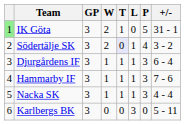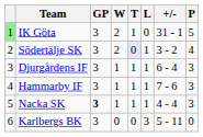 <table class="wikitable">
 <tr>
 <th></th>
 <th>Team</th>
 <th>GP</th>
 <th>W</th>
 <th>T</th>
 <th>L</th>
+<th>+/-</th>
 <th>P</th>
-<th>+/-</th>
 </tr>
 <tr>
 <td style="background: lightgreen;">1</td>
 <td><a href='#'>IK Göta</a></td>
 <td>3</td>
 <td>2</td>
 <td>1</td>
 <td>0</td>
+<td>31 - 1</td>
 <td>5</td>
-<td>31 - 1</td>
 </tr>
 <tr>
 <td>2</td>
 <td><a href='#'>Södertälje SK</a></td>
 <td>3</td>
 <td>2</td>
 <td style="background: lavender;">0</td>
 <td>1</td>
+<td>3 - 2</td>
 <td>4</td>
-<td>3 - 2</td>
 </tr>
 <tr>
 <td>3</td>
 <td><a href='#'>Djurgårdens IF</a></td>
 <td>3</td>
 <td>1</td>
 <td>1</td>
 <td>1</td>
+<td>6 - 4</td>
 <td>3</td>
-<td>6 - 4</td>
 </tr>
 <tr>
 <td>4</td>
 <td><a href='#'>Hammarby IF</a></td>
 <td>3</td>
 <td>1</td>
 <td>1</td>
 <td>1</td>
+<td>7 - 6</td>
 <td>3</td>
-<td>7 - 6</td>
 </tr>
 <tr>
 <td>5</td>
 <td><a href='#'>Nacka SK</a></td>
-<td>3</td>
+<td><strong>3</strong></td>
 <td>1</td>
 <td>1</td>
 <td>1</td>
+<td>4 - 4</td>
 <td>3</td>
-<td>4 - 4</td>
 </tr>
 <tr>
 <td>6</td>
 <td><a href='#'>Karlbergs BK</a></td>
 <td>3</td>
 <td>0</td>
 <td>0</td>
 <td>3</td>
+<td>5 - 11</td>
 <td>0</td>
-<td>5 - 11</td>
 </tr>
 </table>
